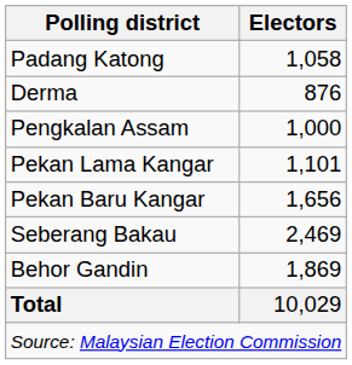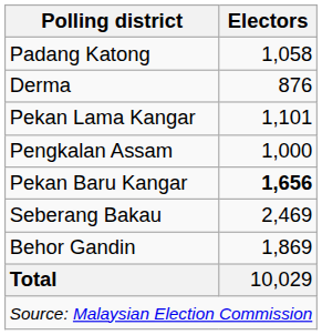 <table class="wikitable sortable">
 <tr>
 <th>Polling district</th>
 <th>Electors</th>
 </tr>
 <tr>
 <td>Padang Katong</td>
 <td align="right">1,058</td>
 </tr>
 <tr>
 <td>Derma</td>
 <td align="right">876</td>
 </tr>
 <tr>
+<td>Pekan Lama Kangar</td>
+<td align="right">1,101</td>
+</tr>
+<tr>
 <td>Pengkalan Assam</td>
 <td align="right">1,000</td>
 </tr>
 <tr>
-<td>Pekan Lama Kangar</td>
-<td align="right">1,101</td>
-</tr>
-<tr>
 <td>Pekan Baru Kangar</td>
-<td align="right">1,656</td>
+<td align="right"><strong>1,656</strong></td>
 </tr>
 <tr>
 <td>Seberang Bakau</td>
 <td align="right">2,469</td>
 </tr>
 <tr>
 <td>Behor Gandin</td>
 <td align="right">1,869</td>
 </tr>
 <tr>
 <td style="background: #f2f2f2"><strong>Total</strong></td>
 <td style="background: #f2f2f2" align="right">10,029</td>
 </tr>
 <tr>
 <td colspan="2"  align="right"><small><em>Source: <a href='#'>Malaysian Election Commission</a></em></small></td>
 </tr>
 </table>
